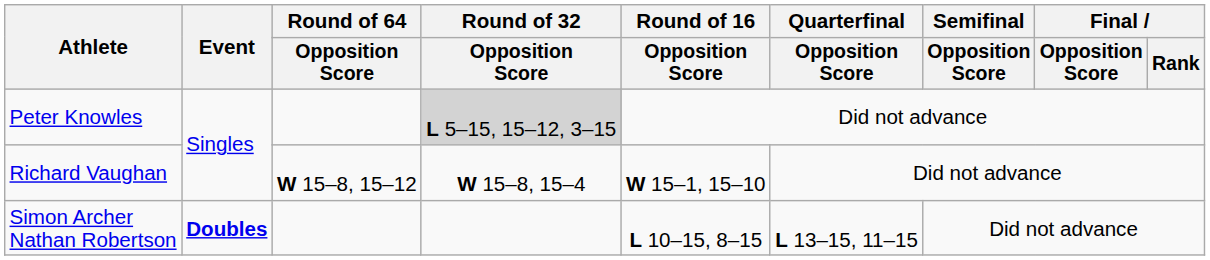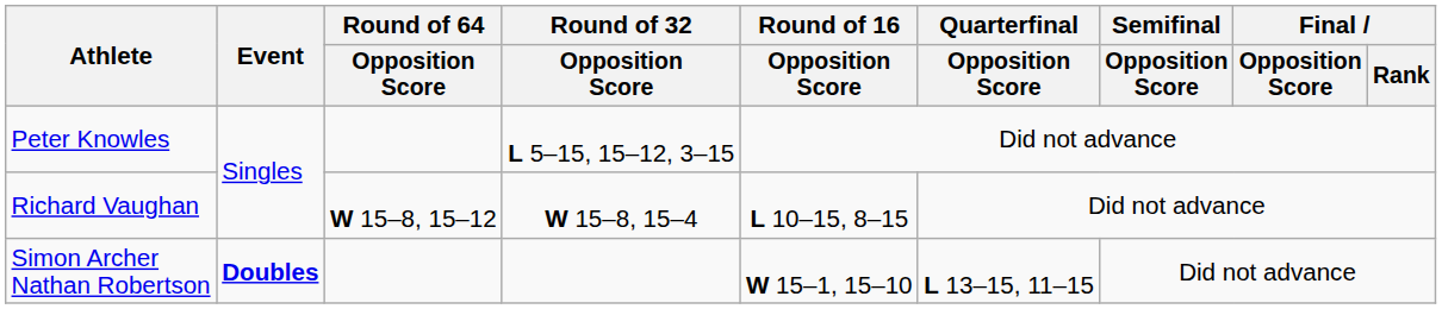 <table class=wikitable style="font-size:90%">
 <tr>
 <th rowspan="2">Athlete</th>
 <th rowspan="2">Event</th>
 <th>Round of 64</th>
 <th>Round of 32</th>
 <th>Round of 16</th>
 <th>Quarterfinal</th>
 <th>Semifinal</th>
 <th colspan=2>Final / </th>
 </tr>
 <tr style="font-size:95%">
 <th>Opposition<br>Score</th>
 <th>Opposition<br>Score</th>
 <th>Opposition<br>Score</th>
 <th>Opposition<br>Score</th>
 <th>Opposition<br>Score</th>
 <th>Opposition<br>Score</th>
 <th>Rank</th>
 </tr>
 <tr align=center>
 <td align=left><a href='#'>Peter Knowles</a></td>
 <td align=left rowspan="2"><a href='#'>Singles</a></td>
 <td></td>
-<td style="background: lightgrey;"><br><strong>L</strong> 5–15, 15–12, 3–15</td>
+<td><br><strong>L</strong> 5–15, 15–12, 3–15</td>
 <td colspan=5>Did not advance</td>
 </tr>
 <tr align=center>
 <td align=left><a href='#'>Richard Vaughan</a></td>
 <td><br><strong>W</strong> 15–8, 15–12</td>
 <td><br><strong>W</strong> 15–8, 15–4</td>
-<td><br><strong>W</strong> 15–1, 15–10</td>
+<td><br><strong>L</strong> 10–15, 8–15</td>
 <td colspan=4>Did not advance</td>
 </tr>
 <tr align=center>
 <td align=left><a href='#'>Simon Archer</a><br><a href='#'>Nathan Robertson</a></td>
 <td align=left><strong><a href='#'>Doubles</a></strong></td>
 <td></td>
 <td></td>
-<td><br><strong>L</strong> 10–15, 8–15</td>
+<td><br><strong>W</strong> 15–1, 15–10</td>
 <td><br><strong>L</strong> 13–15, 11–15</td>
 <td colspan=3>Did not advance</td>
 </tr>
 </table>
